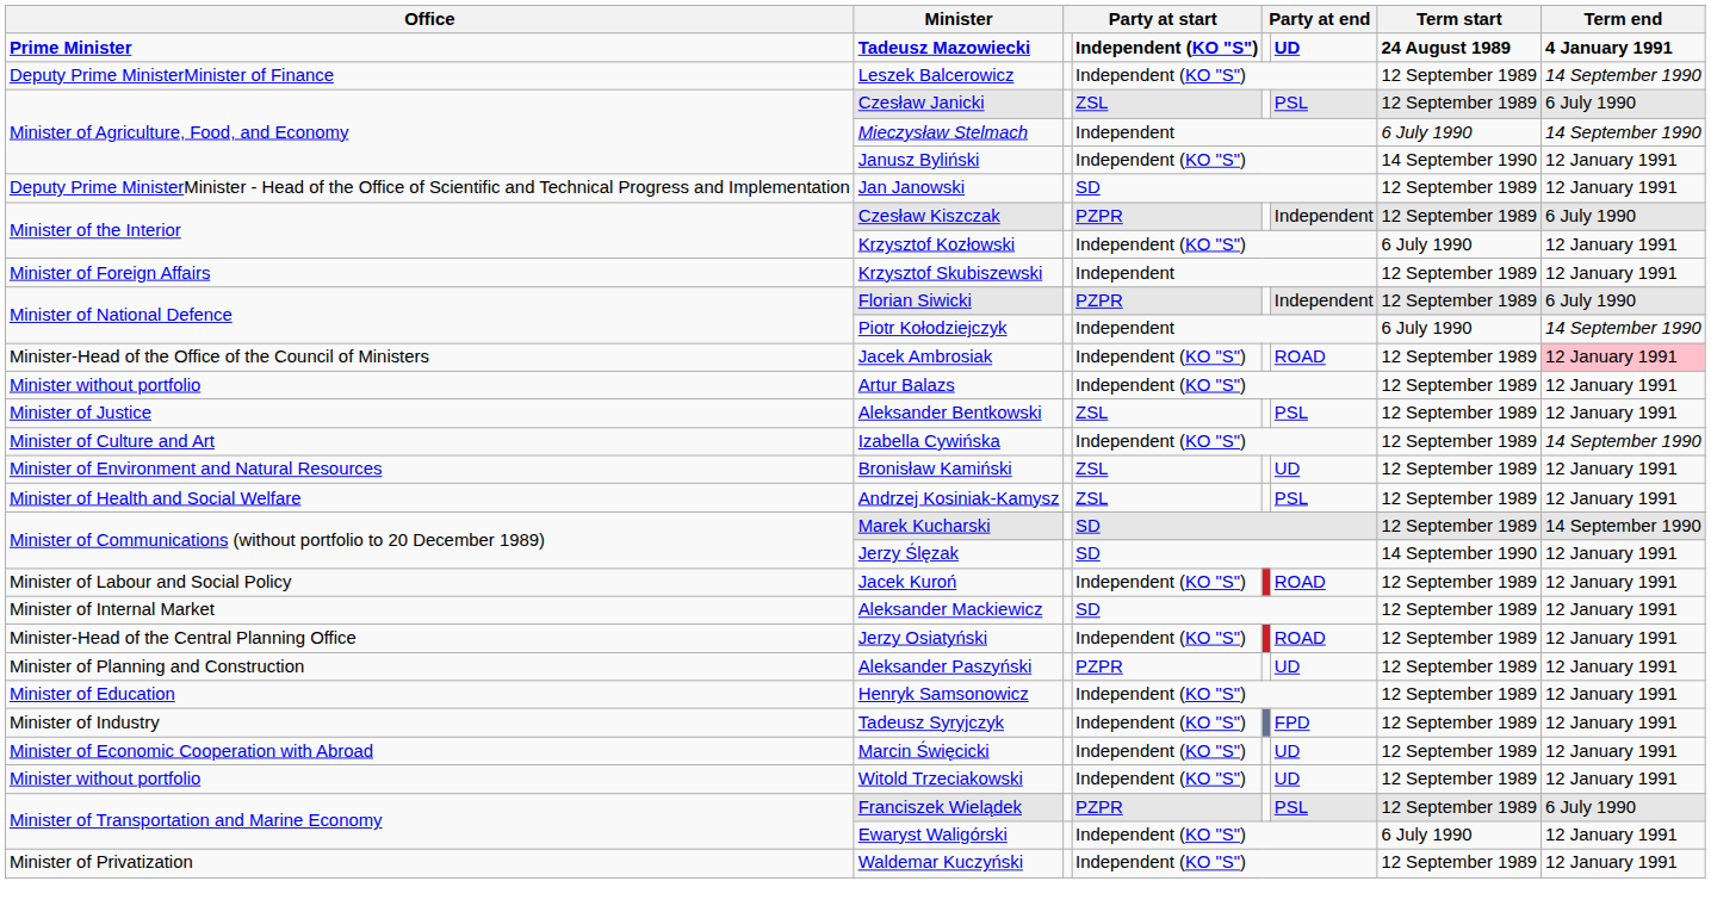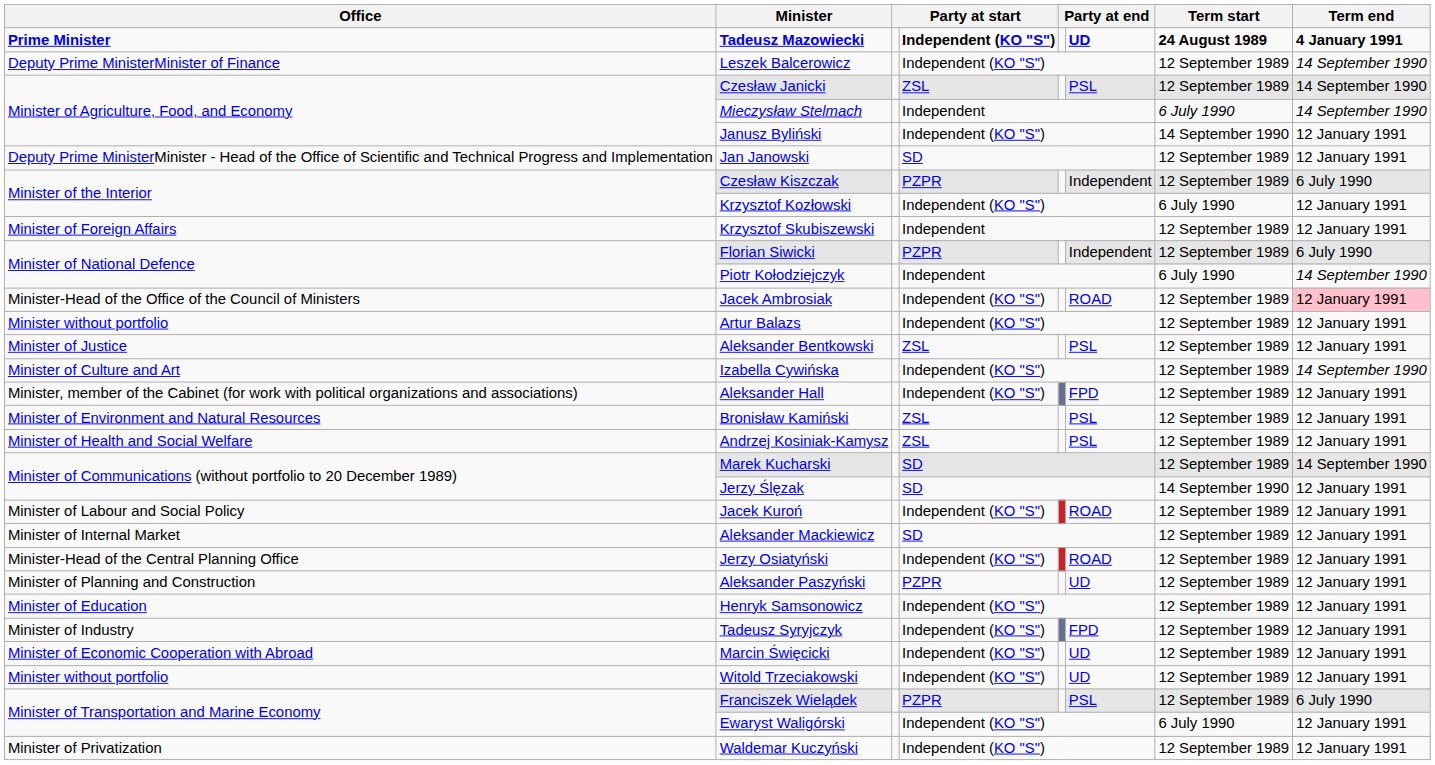 <table class="wikitable sortable">
 <tr>
 <th>Office</th>
 <th>Minister</th>
 <th colspan="2">Party at start</th>
 <th colspan="2">Party at end</th>
 <th>Term start</th>
 <th>Term end</th>
 </tr>
 <tr>
 <td><strong><a href='#'>Prime Minister</a></strong></td>
 <td><strong><a href='#'>Tadeusz Mazowiecki</a></strong></td>
 <td></td>
 <td><strong>Independent (<a href='#'>KO "S"</a>)</strong></td>
 <td></td>
 <td><strong><a href='#'>UD</a></strong></td>
 <td><strong>24 August 1989</strong></td>
 <td><strong>4 January 1991</strong></td>
 </tr>
 <tr>
 <td><a href='#'>Deputy Prime Minister</a><a href='#'>Minister of Finance</a></td>
 <td><a href='#'>Leszek Balcerowicz</a></td>
 <td></td>
 <td colspan=3>Independent (<a href='#'>KO "S"</a>)</td>
 <td>12 September 1989</td>
 <td><em>14 September 1990</em></td>
 </tr>
 <tr>
 <td rowspan=3><a href='#'>Minister of Agriculture, Food, and Economy</a></td>
 <td style = "background: #E6E6E6"><a href='#'>Czesław Janicki</a></td>
 <td></td>
 <td style = "background: #E6E6E6"><a href='#'>ZSL</a></td>
 <td></td>
 <td style = "background: #E6E6E6"><a href='#'>PSL</a></td>
 <td style = "background: #E6E6E6">12 September 1989</td>
-<td style = "background: #E6E6E6">6 July 1990</td>
+<td style = "background: #E6E6E6">14 September 1990</td>
 </tr>
 <tr>
 <td><em><a href='#'>Mieczysław Stelmach</a></em></td>
 <td></td>
 <td colspan=3>Independent</td>
 <td><em>6 July 1990</em></td>
 <td><em>14 September 1990</em></td>
 </tr>
 <tr>
 <td><a href='#'>Janusz Byliński</a></td>
 <td></td>
 <td colspan=3>Independent (<a href='#'>KO "S"</a>)</td>
 <td>14 September 1990</td>
 <td>12 January 1991</td>
 </tr>
 <tr>
 <td><a href='#'>Deputy Prime Minister</a>Minister - Head of the Office of Scientific and Technical Progress and Implementation</td>
 <td><a href='#'>Jan Janowski</a></td>
 <td></td>
 <td colspan=3><a href='#'>SD</a></td>
 <td>12 September 1989</td>
 <td>12 January 1991</td>
 </tr>
 <tr>
 <td rowspan=2><a href='#'>Minister of the Interior</a></td>
 <td style = "background: #E6E6E6"><a href='#'>Czesław Kiszczak</a></td>
 <td></td>
 <td style = "background: #E6E6E6"><a href='#'>PZPR</a></td>
 <td></td>
 <td style = "background: #E6E6E6">Independent</td>
 <td style = "background: #E6E6E6">12 September 1989</td>
 <td style = "background: #E6E6E6">6 July 1990</td>
 </tr>
 <tr>
 <td><a href='#'>Krzysztof Kozłowski</a></td>
 <td></td>
 <td colspan=3>Independent (<a href='#'>KO "S"</a>)</td>
 <td>6 July 1990</td>
 <td>12 January 1991</td>
 </tr>
 <tr>
 <td><a href='#'>Minister of Foreign Affairs</a></td>
 <td><a href='#'>Krzysztof Skubiszewski</a></td>
 <td></td>
 <td colspan=3>Independent</td>
 <td>12 September 1989</td>
 <td>12 January 1991</td>
 </tr>
 <tr>
 <td rowspan=2><a href='#'>Minister of National Defence</a></td>
 <td style = "background: #E6E6E6"><a href='#'>Florian Siwicki</a></td>
 <td></td>
 <td style = "background: #E6E6E6"><a href='#'>PZPR</a></td>
 <td></td>
 <td style = "background: #E6E6E6">Independent</td>
 <td style = "background: #E6E6E6">12 September 1989</td>
 <td style = "background: #E6E6E6">6 July 1990</td>
 </tr>
 <tr>
 <td><a href='#'>Piotr Kołodziejczyk</a></td>
 <td></td>
 <td colspan=3>Independent</td>
 <td>6 July 1990</td>
 <td><em>14 September 1990</em></td>
 </tr>
 <tr>
 <td>Minister-Head of the Office of the Council of Ministers</td>
 <td><a href='#'>Jacek Ambrosiak</a></td>
 <td></td>
 <td>Independent (<a href='#'>KO "S"</a>)</td>
 <td></td>
 <td><a href='#'>ROAD</a></td>
 <td>12 September 1989</td>
 <td style="background: pink;">12 January 1991</td>
 </tr>
 <tr>
 <td><a href='#'>Minister without portfolio</a></td>
 <td><a href='#'>Artur Balazs</a></td>
 <td></td>
 <td colspan=3>Independent (<a href='#'>KO "S"</a>)</td>
 <td>12 September 1989</td>
 <td>12 January 1991</td>
 </tr>
 <tr>
 <td><a href='#'>Minister of Justice</a></td>
 <td><a href='#'>Aleksander Bentkowski</a></td>
 <td></td>
 <td><a href='#'>ZSL</a></td>
 <td></td>
 <td><a href='#'>PSL</a></td>
 <td>12 September 1989</td>
 <td>12 January 1991</td>
 </tr>
 <tr>
 <td><a href='#'>Minister of Culture and Art</a></td>
 <td><a href='#'>Izabella Cywińska</a></td>
 <td></td>
 <td colspan=3>Independent (<a href='#'>KO "S"</a>)</td>
 <td>12 September 1989</td>
 <td><em>14 September 1990</em></td>
 </tr>
 <tr>
+<td>Minister, member of the Cabinet (for work with political organizations and associations)</td>
+<td><a href='#'>Aleksander Hall</a></td>
+<td></td>
+<td>Independent (<a href='#'>KO "S"</a>)</td>
+<td style="background:#667191"></td>
+<td><a href='#'>FPD</a></td>
+<td>12 September 1989</td>
+<td>12 January 1991</td>
+</tr>
+<tr>
 <td><a href='#'>Minister of Environment and Natural Resources</a></td>
 <td><a href='#'>Bronisław Kamiński</a></td>
 <td></td>
 <td><a href='#'>ZSL</a></td>
 <td></td>
-<td><a href='#'>UD</a></td>
+<td><a href='#'>PSL</a></td>
 <td>12 September 1989</td>
 <td>12 January 1991</td>
 </tr>
 <tr>
 <td><a href='#'>Minister of Health and Social Welfare</a></td>
 <td><a href='#'>Andrzej Kosiniak-Kamysz</a></td>
 <td></td>
 <td><a href='#'>ZSL</a></td>
 <td></td>
 <td><a href='#'>PSL</a></td>
 <td>12 September 1989</td>
 <td>12 January 1991</td>
 </tr>
 <tr>
 <td rowspan=2><a href='#'>Minister of Communications</a> (without portfolio to 20 December 1989)</td>
 <td style = "background: #E6E6E6"><a href='#'>Marek Kucharski</a></td>
 <td></td>
 <td style = "background: #E6E6E6" colspan=3><a href='#'>SD</a></td>
 <td style = "background: #E6E6E6">12 September 1989</td>
 <td style = "background: #E6E6E6">14 September 1990</td>
 </tr>
 <tr>
 <td><a href='#'>Jerzy Ślęzak</a></td>
 <td></td>
 <td colspan=3><a href='#'>SD</a></td>
 <td>14 September 1990</td>
 <td>12 January 1991</td>
 </tr>
 <tr>
 <td>Minister of Labour and Social Policy</td>
 <td><a href='#'>Jacek Kuroń</a></td>
 <td></td>
 <td>Independent (<a href='#'>KO "S"</a>)</td>
 <td style="background:#CC1F27"></td>
 <td><a href='#'>ROAD</a></td>
 <td>12 September 1989</td>
 <td>12 January 1991</td>
 </tr>
 <tr>
 <td>Minister of Internal Market</td>
 <td><a href='#'>Aleksander Mackiewicz</a></td>
 <td></td>
 <td colspan=3><a href='#'>SD</a></td>
 <td>12 September 1989</td>
 <td>12 January 1991</td>
 </tr>
 <tr>
 <td>Minister-Head of the Central Planning Office</td>
 <td><a href='#'>Jerzy Osiatyński</a></td>
 <td></td>
 <td>Independent (<a href='#'>KO "S"</a>)</td>
 <td style="background:#CC1F27"></td>
 <td><a href='#'>ROAD</a></td>
 <td>12 September 1989</td>
 <td>12 January 1991</td>
 </tr>
 <tr>
 <td>Minister of Planning and Construction</td>
 <td><a href='#'>Aleksander Paszyński</a></td>
 <td></td>
 <td><a href='#'>PZPR</a></td>
 <td></td>
 <td><a href='#'>UD</a></td>
 <td>12 September 1989</td>
 <td>12 January 1991</td>
 </tr>
 <tr>
 <td><a href='#'>Minister of Education</a></td>
 <td><a href='#'>Henryk Samsonowicz</a></td>
 <td></td>
 <td colspan=3>Independent (<a href='#'>KO "S"</a>)</td>
 <td>12 September 1989</td>
 <td>12 January 1991</td>
 </tr>
 <tr>
 <td>Minister of Industry</td>
 <td><a href='#'>Tadeusz Syryjczyk</a></td>
 <td></td>
 <td>Independent (<a href='#'>KO "S"</a>)</td>
 <td style="background:#667191"></td>
 <td><a href='#'>FPD</a></td>
 <td>12 September 1989</td>
 <td>12 January 1991</td>
 </tr>
 <tr>
 <td><a href='#'>Minister of Economic Cooperation with Abroad</a></td>
 <td><a href='#'>Marcin Święcicki</a></td>
 <td></td>
 <td>Independent (<a href='#'>KO "S"</a>)</td>
 <td></td>
 <td><a href='#'>UD</a></td>
 <td>12 September 1989</td>
 <td>12 January 1991</td>
 </tr>
 <tr>
 <td><a href='#'>Minister without portfolio</a></td>
 <td><a href='#'>Witold Trzeciakowski</a></td>
 <td></td>
 <td>Independent (<a href='#'>KO "S"</a>)</td>
 <td></td>
 <td><a href='#'>UD</a></td>
 <td>12 September 1989</td>
 <td>12 January 1991</td>
 </tr>
 <tr>
 <td rowspan=2><a href='#'>Minister of Transportation and Marine Economy</a></td>
 <td style = "background: #E6E6E6"><a href='#'>Franciszek Wielądek</a></td>
 <td></td>
 <td style = "background: #E6E6E6"><a href='#'>PZPR</a></td>
 <td></td>
 <td style = "background: #E6E6E6"><a href='#'>PSL</a></td>
 <td style = "background: #E6E6E6">12 September 1989</td>
 <td style = "background: #E6E6E6">6 July 1990</td>
 </tr>
 <tr>
 <td><a href='#'>Ewaryst Waligórski</a></td>
 <td></td>
 <td colspan=3>Independent (<a href='#'>KO "S"</a>)</td>
 <td>6 July 1990</td>
 <td>12 January 1991</td>
 </tr>
 <tr>
 <td>Minister of Privatization</td>
 <td><a href='#'>Waldemar Kuczyński</a></td>
 <td></td>
 <td colspan=3>Independent (<a href='#'>KO "S"</a>)</td>
 <td>12 September 1989</td>
 <td>12 January 1991</td>
 </tr>
 </table>
